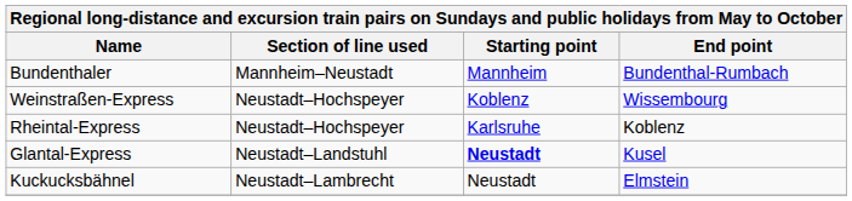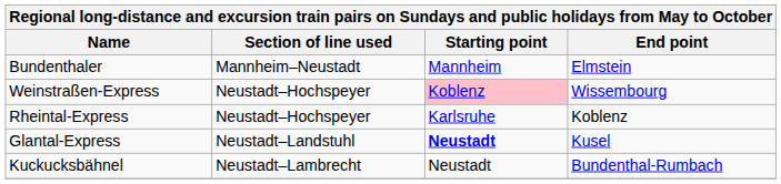 <table class="wikitable" style="float:right;">
 <tr>
 <th colspan="5">Regional long-distance and excursion train pairs on Sundays and public holidays from May to October</th>
 </tr>
 <tr>
 <th>Name</th>
 <th>Section of line used</th>
 <th>Starting point</th>
 <th>End point</th>
 </tr>
 <tr>
 <td>Bundenthaler</td>
 <td>Mannheim–Neustadt</td>
 <td><a href='#'>Mannheim</a></td>
-<td><a href='#'>Bundenthal-Rumbach</a></td>
+<td><a href='#'>Elmstein</a></td>
 </tr>
 <tr>
 <td>Weinstraßen-Express</td>
 <td>Neustadt–Hochspeyer</td>
-<td><a href='#'>Koblenz</a></td>
+<td style="background: pink;"><a href='#'>Koblenz</a></td>
 <td><a href='#'>Wissembourg</a></td>
 </tr>
 <tr>
 <td>Rheintal-Express</td>
 <td>Neustadt–Hochspeyer</td>
 <td><a href='#'>Karlsruhe</a></td>
 <td>Koblenz</td>
 </tr>
 <tr>
 <td>Glantal-Express</td>
 <td>Neustadt–Landstuhl</td>
 <td><strong><a href='#'>Neustadt</a></strong></td>
 <td><a href='#'>Kusel</a></td>
 </tr>
 <tr>
 <td>Kuckucksbähnel</td>
 <td>Neustadt–Lambrecht</td>
 <td>Neustadt</td>
-<td><a href='#'>Elmstein</a></td>
+<td><a href='#'>Bundenthal-Rumbach</a></td>
 </tr>
 <tr>
 </tr>
 </table>
